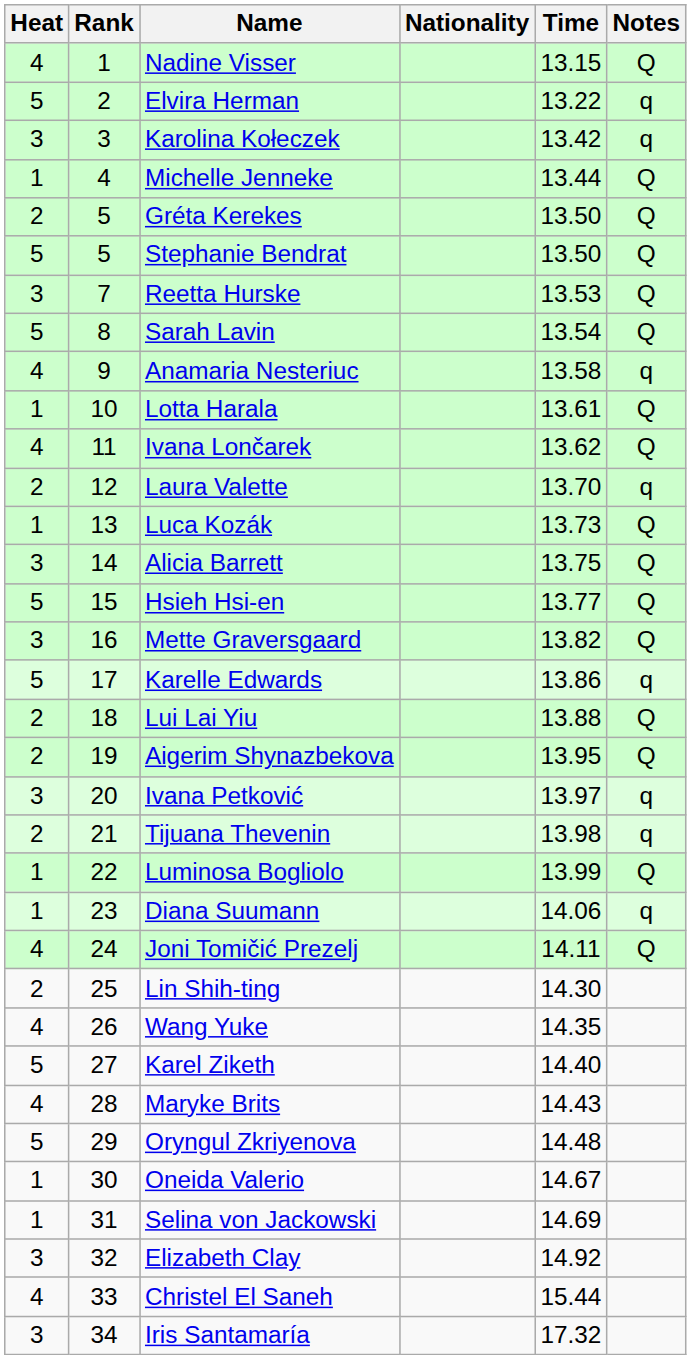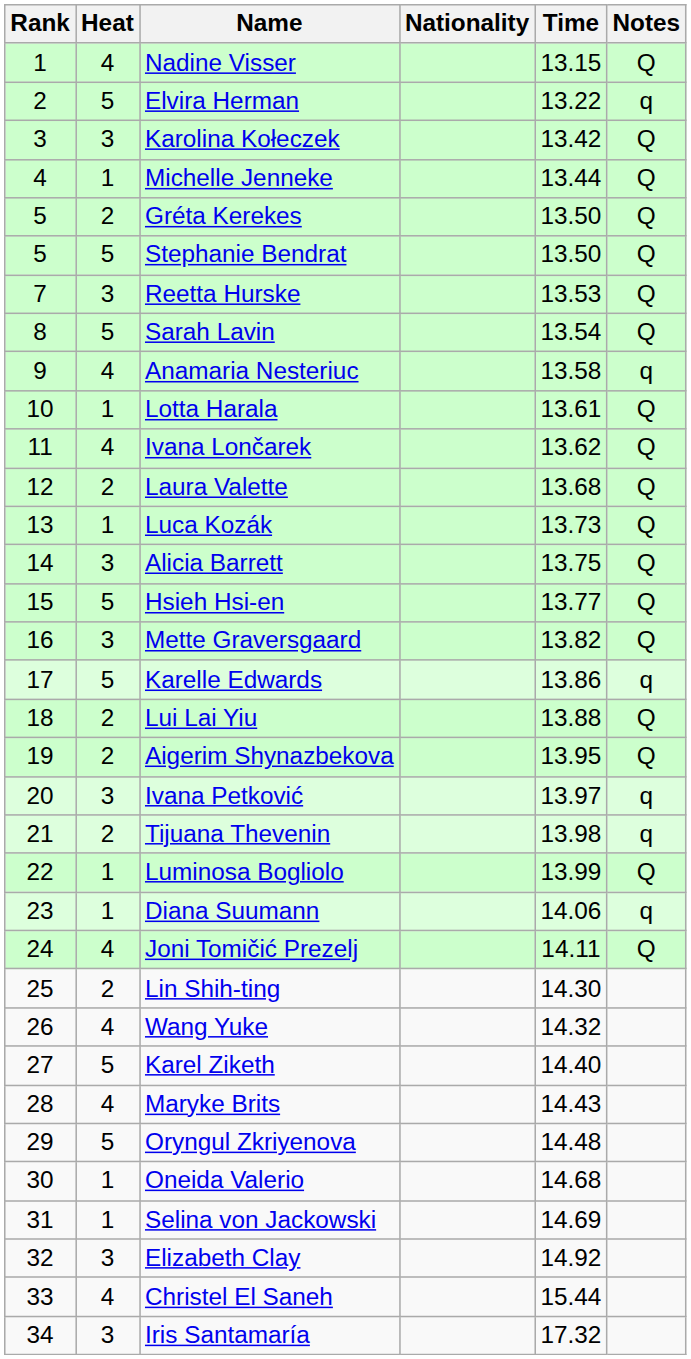 <table class="wikitable sortable" style="text-align:center">
 <tr>
+<th>Rank</th>
 <th>Heat</th>
-<th>Rank</th>
 <th>Name</th>
 <th>Nationality</th>
 <th>Time</th>
 <th>Notes</th>
 </tr>
 <tr bgcolor=ccffcc>
+<td>1</td>
 <td>4</td>
-<td>1</td>
 <td align=left><a href='#'>Nadine Visser</a></td>
 <td align=left></td>
 <td>13.15</td>
 <td>Q</td>
 </tr>
 <tr bgcolor=ccffcc>
+<td>2</td>
 <td>5</td>
-<td>2</td>
 <td align=left><a href='#'>Elvira Herman</a></td>
 <td align=left></td>
 <td>13.22</td>
 <td>q</td>
 </tr>
 <tr bgcolor=ccffcc>
 <td>3</td>
 <td>3</td>
 <td align=left><a href='#'>Karolina Kołeczek</a></td>
 <td align=left></td>
 <td>13.42</td>
-<td>q</td>
+<td>Q</td>
 </tr>
 <tr bgcolor=ccffcc>
+<td>4</td>
 <td>1</td>
-<td>4</td>
 <td align=left><a href='#'>Michelle Jenneke</a></td>
 <td align=left></td>
 <td>13.44</td>
 <td>Q</td>
 </tr>
 <tr bgcolor=ccffcc>
+<td>5</td>
 <td>2</td>
-<td>5</td>
 <td align=left><a href='#'>Gréta Kerekes</a></td>
 <td align=left></td>
 <td>13.50</td>
 <td>Q</td>
 </tr>
 <tr bgcolor=ccffcc>
 <td>5</td>
 <td>5</td>
 <td align=left><a href='#'>Stephanie Bendrat</a></td>
 <td align=left></td>
 <td>13.50</td>
 <td>Q</td>
 </tr>
 <tr bgcolor=ccffcc>
+<td>7</td>
 <td>3</td>
-<td>7</td>
 <td align=left><a href='#'>Reetta Hurske</a></td>
 <td align=left></td>
 <td>13.53</td>
 <td>Q</td>
 </tr>
 <tr bgcolor=ccffcc>
+<td>8</td>
 <td>5</td>
-<td>8</td>
 <td align=left><a href='#'>Sarah Lavin</a></td>
 <td align=left></td>
 <td>13.54</td>
 <td>Q</td>
 </tr>
 <tr bgcolor=ccffcc>
+<td>9</td>
 <td>4</td>
-<td>9</td>
 <td align=left><a href='#'>Anamaria Nesteriuc</a></td>
 <td align=left></td>
 <td>13.58</td>
 <td>q</td>
 </tr>
 <tr bgcolor=ccffcc>
+<td>10</td>
 <td>1</td>
-<td>10</td>
 <td align=left><a href='#'>Lotta Harala</a></td>
 <td align=left></td>
 <td>13.61</td>
 <td>Q</td>
 </tr>
 <tr bgcolor=ccffcc>
+<td>11</td>
 <td>4</td>
-<td>11</td>
 <td align=left><a href='#'>Ivana Lončarek</a></td>
 <td align=left></td>
 <td>13.62</td>
 <td>Q</td>
 </tr>
 <tr bgcolor=ccffcc>
+<td>12</td>
 <td>2</td>
-<td>12</td>
 <td align=left><a href='#'>Laura Valette</a></td>
 <td align=left></td>
-<td>13.70</td>
-<td>q</td>
+<td>13.68</td>
+<td>Q</td>
 </tr>
 <tr bgcolor=ccffcc>
+<td>13</td>
 <td>1</td>
-<td>13</td>
 <td align=left><a href='#'>Luca Kozák</a></td>
 <td align=left></td>
 <td>13.73</td>
 <td>Q</td>
 </tr>
 <tr bgcolor=ccffcc>
+<td>14</td>
 <td>3</td>
-<td>14</td>
 <td align=left><a href='#'>Alicia Barrett</a></td>
 <td align=left></td>
 <td>13.75</td>
 <td>Q</td>
 </tr>
 <tr bgcolor=ccffcc>
+<td>15</td>
 <td>5</td>
-<td>15</td>
 <td align=left><a href='#'>Hsieh Hsi-en</a></td>
 <td align=left></td>
 <td>13.77</td>
 <td>Q</td>
 </tr>
 <tr bgcolor=ccffcc>
+<td>16</td>
 <td>3</td>
-<td>16</td>
 <td align=left><a href='#'>Mette Graversgaard</a></td>
 <td align=left></td>
 <td>13.82</td>
 <td>Q</td>
 </tr>
 <tr bgcolor=ddffdd>
+<td>17</td>
 <td>5</td>
-<td>17</td>
 <td align=left><a href='#'>Karelle Edwards</a></td>
 <td align=left></td>
 <td>13.86</td>
 <td>q</td>
 </tr>
 <tr bgcolor=ccffcc>
+<td>18</td>
 <td>2</td>
-<td>18</td>
 <td align=left><a href='#'>Lui Lai Yiu</a></td>
 <td align=left></td>
 <td>13.88</td>
 <td>Q</td>
 </tr>
 <tr bgcolor=ccffcc>
+<td>19</td>
 <td>2</td>
-<td>19</td>
 <td align=left><a href='#'>Aigerim Shynazbekova</a></td>
 <td align=left></td>
 <td>13.95</td>
 <td>Q</td>
 </tr>
 <tr bgcolor=ddffdd>
+<td>20</td>
 <td>3</td>
-<td>20</td>
 <td align=left><a href='#'>Ivana Petković</a></td>
 <td align=left></td>
 <td>13.97</td>
 <td>q</td>
 </tr>
 <tr bgcolor=ddffdd>
+<td>21</td>
 <td>2</td>
-<td>21</td>
 <td align=left><a href='#'>Tijuana Thevenin</a></td>
 <td align=left></td>
 <td>13.98</td>
 <td>q</td>
 </tr>
 <tr bgcolor=ccffcc>
+<td>22</td>
 <td>1</td>
-<td>22</td>
 <td align=left><a href='#'>Luminosa Bogliolo</a></td>
 <td align=left></td>
 <td>13.99</td>
 <td>Q</td>
 </tr>
 <tr bgcolor=ddffdd>
+<td>23</td>
 <td>1</td>
-<td>23</td>
 <td align=left><a href='#'>Diana Suumann</a></td>
 <td align=left></td>
 <td>14.06</td>
 <td>q</td>
 </tr>
 <tr bgcolor=ccffcc>
+<td>24</td>
 <td>4</td>
-<td>24</td>
 <td align=left><a href='#'>Joni Tomičić Prezelj</a></td>
 <td align=left></td>
 <td>14.11</td>
 <td>Q</td>
 </tr>
 <tr>
+<td>25</td>
 <td>2</td>
-<td>25</td>
 <td align=left><a href='#'>Lin Shih-ting</a></td>
 <td align=left></td>
 <td>14.30</td>
 <td></td>
 </tr>
 <tr>
+<td>26</td>
 <td>4</td>
-<td>26</td>
 <td align=left><a href='#'>Wang Yuke</a></td>
 <td align=left></td>
-<td>14.35</td>
+<td>14.32</td>
 <td></td>
 </tr>
 <tr>
+<td>27</td>
 <td>5</td>
-<td>27</td>
 <td align=left><a href='#'>Karel Ziketh</a></td>
 <td align=left></td>
 <td>14.40</td>
 <td></td>
 </tr>
 <tr>
+<td>28</td>
 <td>4</td>
-<td>28</td>
 <td align=left><a href='#'>Maryke Brits</a></td>
 <td align=left></td>
 <td>14.43</td>
 <td></td>
 </tr>
 <tr>
+<td>29</td>
 <td>5</td>
-<td>29</td>
 <td align=left><a href='#'>Oryngul Zkriyenova</a></td>
 <td align=left></td>
 <td>14.48</td>
 <td></td>
 </tr>
 <tr>
+<td>30</td>
 <td>1</td>
-<td>30</td>
 <td align=left><a href='#'>Oneida Valerio</a></td>
 <td align=left></td>
-<td>14.67</td>
+<td>14.68</td>
 <td></td>
 </tr>
 <tr>
+<td>31</td>
 <td>1</td>
-<td>31</td>
 <td align=left><a href='#'>Selina von Jackowski</a></td>
 <td align=left></td>
 <td>14.69</td>
 <td></td>
 </tr>
 <tr>
+<td>32</td>
 <td>3</td>
-<td>32</td>
 <td align=left><a href='#'>Elizabeth Clay</a></td>
 <td align=left></td>
 <td>14.92</td>
 <td></td>
 </tr>
 <tr>
+<td>33</td>
 <td>4</td>
-<td>33</td>
 <td align=left><a href='#'>Christel El Saneh</a></td>
 <td align=left></td>
 <td>15.44</td>
 <td></td>
 </tr>
 <tr>
+<td>34</td>
 <td>3</td>
-<td>34</td>
 <td align=left><a href='#'>Iris Santamaría</a></td>
 <td align=left></td>
 <td>17.32</td>
 <td></td>
 </tr>
 </table>
